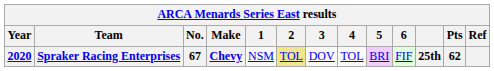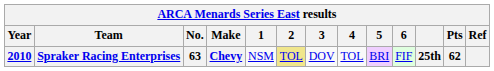 <table class="wikitable" style="text-align:center; font-size:75%">
 <tr>
 <th colspan=31><a href='#'>ARCA Menards Series East</a> results</th>
 </tr>
 <tr>
 <th>Year</th>
 <th>Team</th>
 <th>No.</th>
 <th>Make</th>
 <th>1</th>
 <th>2</th>
 <th>3</th>
 <th>4</th>
 <th>5</th>
 <th>6</th>
 <th></th>
 <th>Pts</th>
 <th>Ref</th>
 </tr>
 <tr>
-<th><a href='#'>2020</a></th>
+<th><a href='#'>2010</a></th>
 <th><a href='#'>Spraker Racing Enterprises</a></th>
-<th>67</th>
+<th>63</th>
 <th><a href='#'>Chevy</a></th>
 <td><a href='#'>NSM</a></td>
 <td style="background: khaki;"><a href='#'>TOL</a></td>
 <td><a href='#'>DOV</a></td>
 <td><a href='#'>TOL</a></td>
 <td style="background:#EFCFFF;"><a href='#'>BRI</a><br></td>
 <td style="background:#DFFFDF;"><a href='#'>FIF</a><br></td>
 <th>25th</th>
 <th>62</th>
 <th></th>
 </tr>
 </table>
